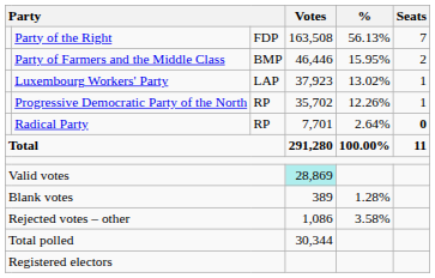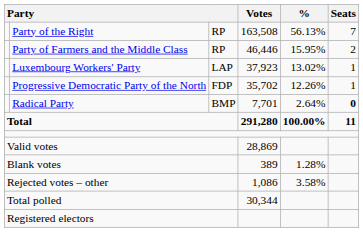 <table class="wikitable" border="1" style="text-align:right;">
 <tr>
 <th style="text-align:left;" valign=bottom colspan=3>Party</th>
 <th align=center valign=bottom width="50">Votes</th>
 <th align=center valign=bottom width="50">%</th>
 <th align=center>Seats</th>
 </tr>
 <tr>
 <td></td>
 <td align=left><a href='#'>Party of the Right</a></td>
-<td align=left>FDP</td>
+<td align=left>RP</td>
 <td>163,508</td>
 <td>56.13%</td>
 <td>7</td>
 </tr>
 <tr>
 <td></td>
 <td align=left><a href='#'>Party of Farmers and the Middle Class</a></td>
-<td align=left>BMP</td>
+<td align=left>RP</td>
 <td>46,446</td>
 <td>15.95%</td>
 <td>2</td>
 </tr>
 <tr>
 <td></td>
 <td align=left><a href='#'>Luxembourg Workers' Party</a></td>
 <td align=left>LAP</td>
 <td>37,923</td>
 <td>13.02%</td>
 <td>1</td>
 </tr>
 <tr>
 <td></td>
 <td align=left><a href='#'>Progressive Democratic Party of the North</a></td>
-<td align=left>RP</td>
+<td align=left>FDP</td>
 <td>35,702</td>
 <td>12.26%</td>
 <td>1</td>
 </tr>
 <tr>
 <td></td>
 <td align=left><a href='#'>Radical Party</a></td>
-<td align=left>RP</td>
+<td align=left>BMP</td>
 <td>7,701</td>
 <td>2.64%</td>
 <td><strong>0</strong></td>
 </tr>
 <tr style="font-weight:bold">
 <td align=left colspan=3>Total</td>
 <td>291,280</td>
 <td>100.00%</td>
 <td>11</td>
 </tr>
 <tr>
 <td colspan=6 height="2"></td>
 </tr>
 <tr>
 <td align=left colspan=3>Valid votes</td>
-<td style="background: paleturquoise;">28,869</td>
+<td>28,869</td>
 <td></td>
 <td></td>
 </tr>
 <tr>
 <td align=left colspan=3>Blank votes</td>
 <td>389</td>
 <td>1.28%</td>
 <td></td>
 </tr>
 <tr>
 <td align=left colspan=3>Rejected votes – other</td>
 <td>1,086</td>
 <td>3.58%</td>
 <td></td>
 </tr>
 <tr>
 <td align=left colspan=3>Total polled</td>
 <td>30,344</td>
 <td></td>
 <td></td>
 </tr>
 <tr>
 <td align=left colspan=3>Registered electors</td>
 <td></td>
 <td></td>
 <td></td>
 </tr>
 </table>
